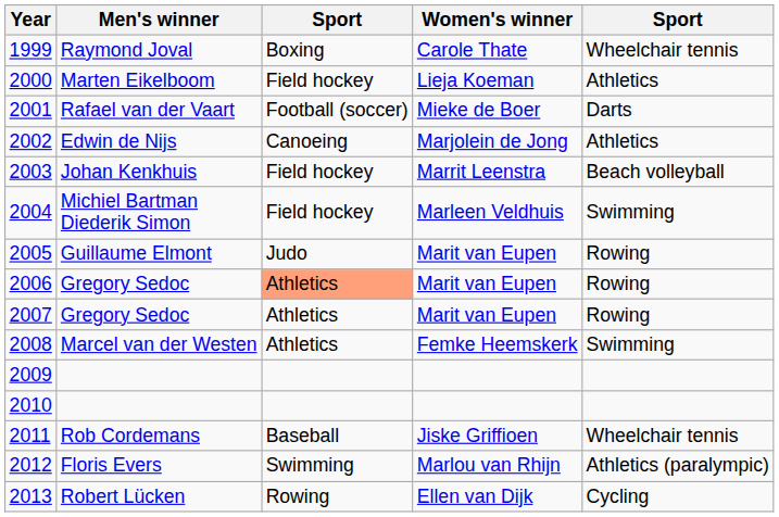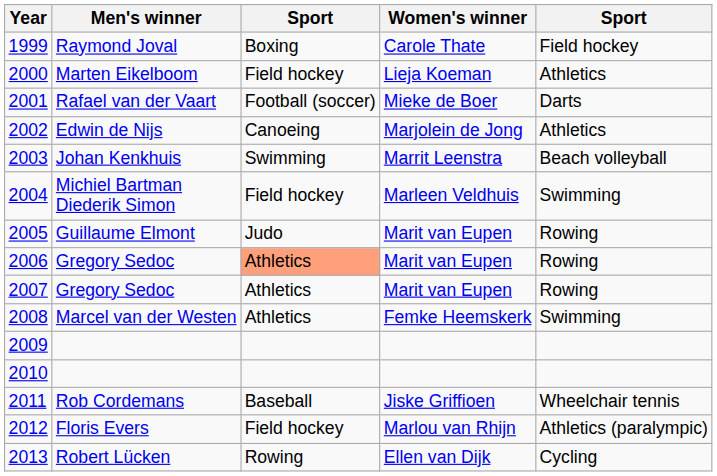 <table class="wikitable">
 <tr>
 <th>Year</th>
 <th align="left">Men's winner</th>
 <th>Sport</th>
 <th align="left">Women's winner</th>
 <th>Sport</th>
 </tr>
 <tr>
 <td><a href='#'>1999</a></td>
 <td><a href='#'>Raymond Joval</a></td>
 <td>Boxing</td>
 <td><a href='#'>Carole Thate</a></td>
-<td>Wheelchair tennis</td>
+<td>Field hockey</td>
 </tr>
 <tr>
 <td><a href='#'>2000</a></td>
 <td><a href='#'>Marten Eikelboom</a></td>
 <td>Field hockey</td>
 <td><a href='#'>Lieja Koeman</a></td>
 <td>Athletics</td>
 </tr>
 <tr>
 <td><a href='#'>2001</a></td>
 <td><a href='#'>Rafael van der Vaart</a></td>
 <td>Football (soccer)</td>
 <td><a href='#'>Mieke de Boer</a></td>
 <td>Darts</td>
 </tr>
 <tr>
 <td><a href='#'>2002</a></td>
 <td><a href='#'>Edwin de Nijs</a></td>
 <td>Canoeing</td>
 <td><a href='#'>Marjolein de Jong</a></td>
 <td>Athletics</td>
 </tr>
 <tr>
 <td><a href='#'>2003</a></td>
 <td><a href='#'>Johan Kenkhuis</a></td>
-<td>Field hockey</td>
+<td>Swimming</td>
 <td><a href='#'>Marrit Leenstra</a></td>
 <td>Beach volleyball</td>
 </tr>
 <tr>
 <td><a href='#'>2004</a></td>
 <td><a href='#'>Michiel Bartman</a><br><a href='#'>Diederik Simon</a></td>
 <td>Field hockey</td>
 <td><a href='#'>Marleen Veldhuis</a></td>
 <td>Swimming</td>
 </tr>
 <tr>
 <td><a href='#'>2005</a></td>
 <td><a href='#'>Guillaume Elmont</a></td>
 <td>Judo</td>
 <td><a href='#'>Marit van Eupen</a></td>
 <td>Rowing</td>
 </tr>
 <tr>
 <td><a href='#'>2006</a></td>
 <td><a href='#'>Gregory Sedoc</a></td>
 <td style="background: lightsalmon;">Athletics</td>
 <td><a href='#'>Marit van Eupen</a></td>
 <td>Rowing</td>
 </tr>
 <tr>
 <td><a href='#'>2007</a></td>
 <td><a href='#'>Gregory Sedoc</a></td>
 <td>Athletics</td>
 <td><a href='#'>Marit van Eupen</a></td>
 <td>Rowing</td>
 </tr>
 <tr>
 <td><a href='#'>2008</a></td>
 <td><a href='#'>Marcel van der Westen</a></td>
 <td>Athletics</td>
 <td><a href='#'>Femke Heemskerk</a></td>
 <td>Swimming</td>
 </tr>
 <tr>
 <td><a href='#'>2009</a></td>
 <td></td>
 <td></td>
 <td></td>
 <td></td>
 </tr>
 <tr>
 <td><a href='#'>2010</a></td>
 <td></td>
 <td></td>
 <td></td>
 <td></td>
 </tr>
 <tr>
 <td><a href='#'>2011</a></td>
 <td><a href='#'>Rob Cordemans</a></td>
 <td>Baseball</td>
 <td><a href='#'>Jiske Griffioen</a></td>
 <td>Wheelchair tennis</td>
 </tr>
 <tr>
 <td><a href='#'>2012</a></td>
 <td><a href='#'>Floris Evers</a></td>
-<td>Swimming</td>
+<td>Field hockey</td>
 <td><a href='#'>Marlou van Rhijn</a></td>
 <td>Athletics (paralympic)</td>
 </tr>
 <tr>
 <td><a href='#'>2013</a></td>
 <td><a href='#'>Robert Lücken</a></td>
 <td>Rowing</td>
 <td><a href='#'>Ellen van Dijk</a></td>
 <td>Cycling</td>
 </tr>
 </table>
